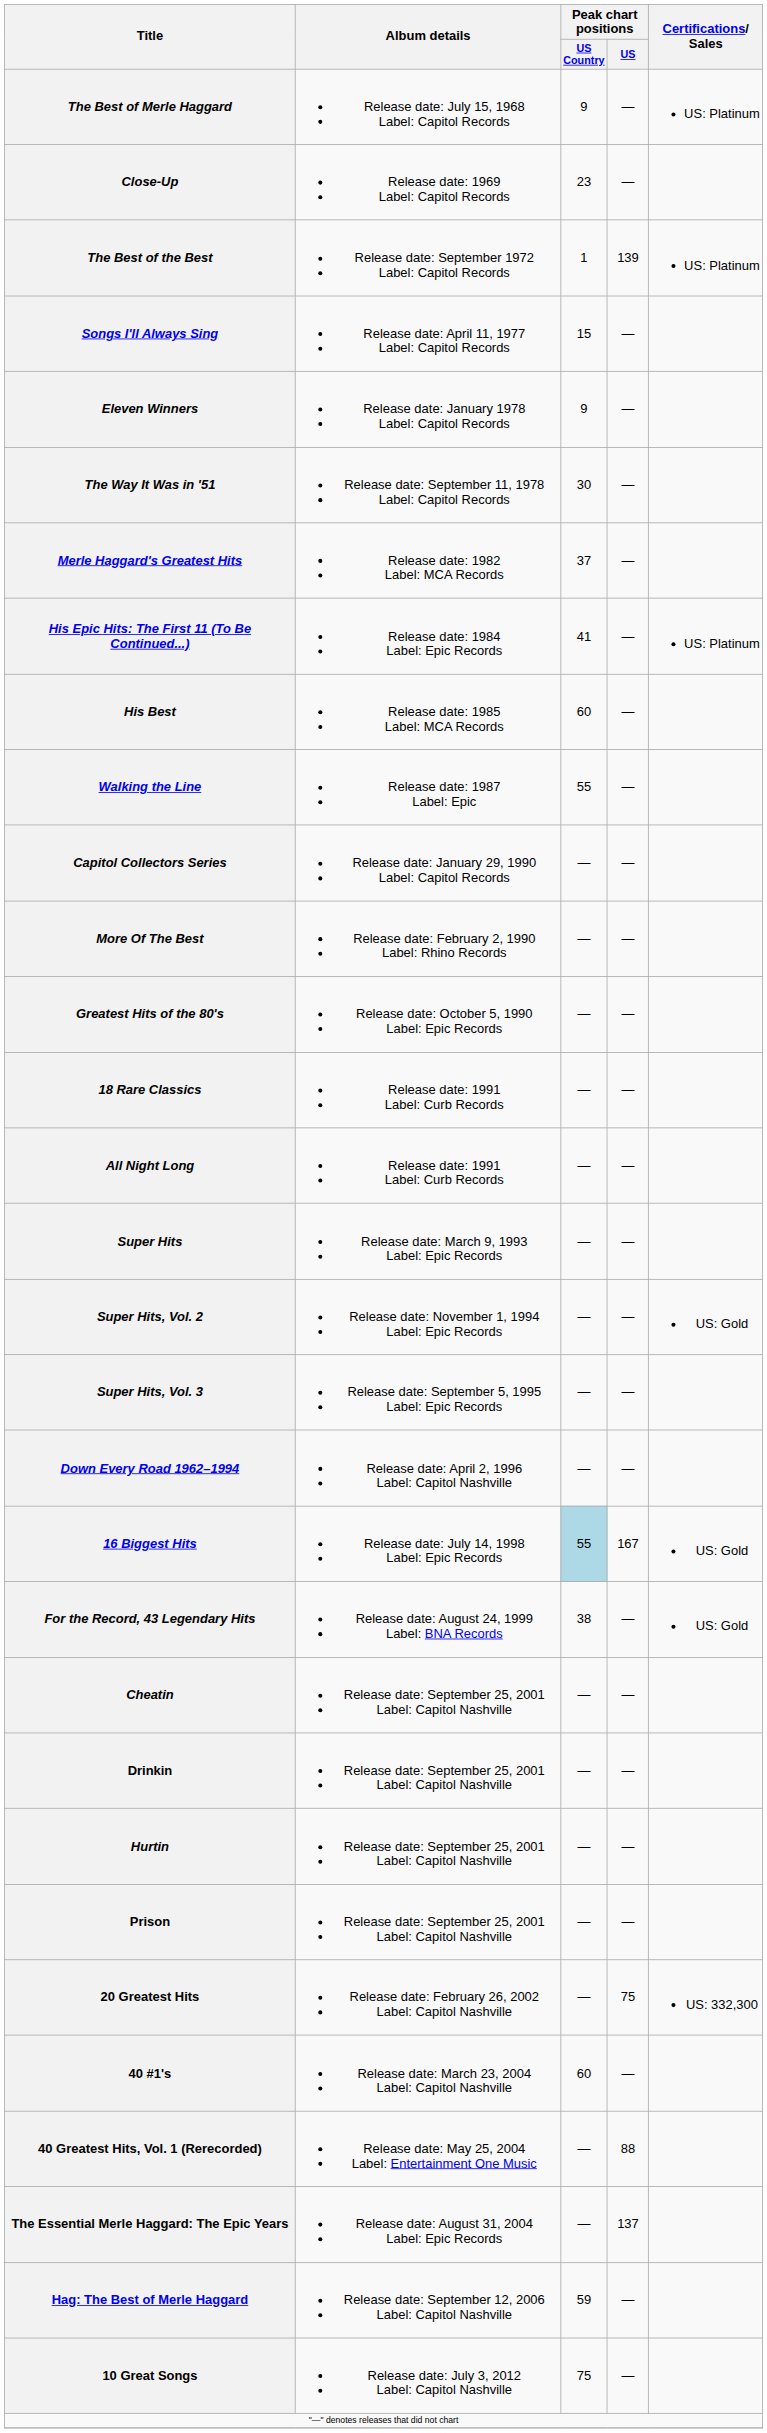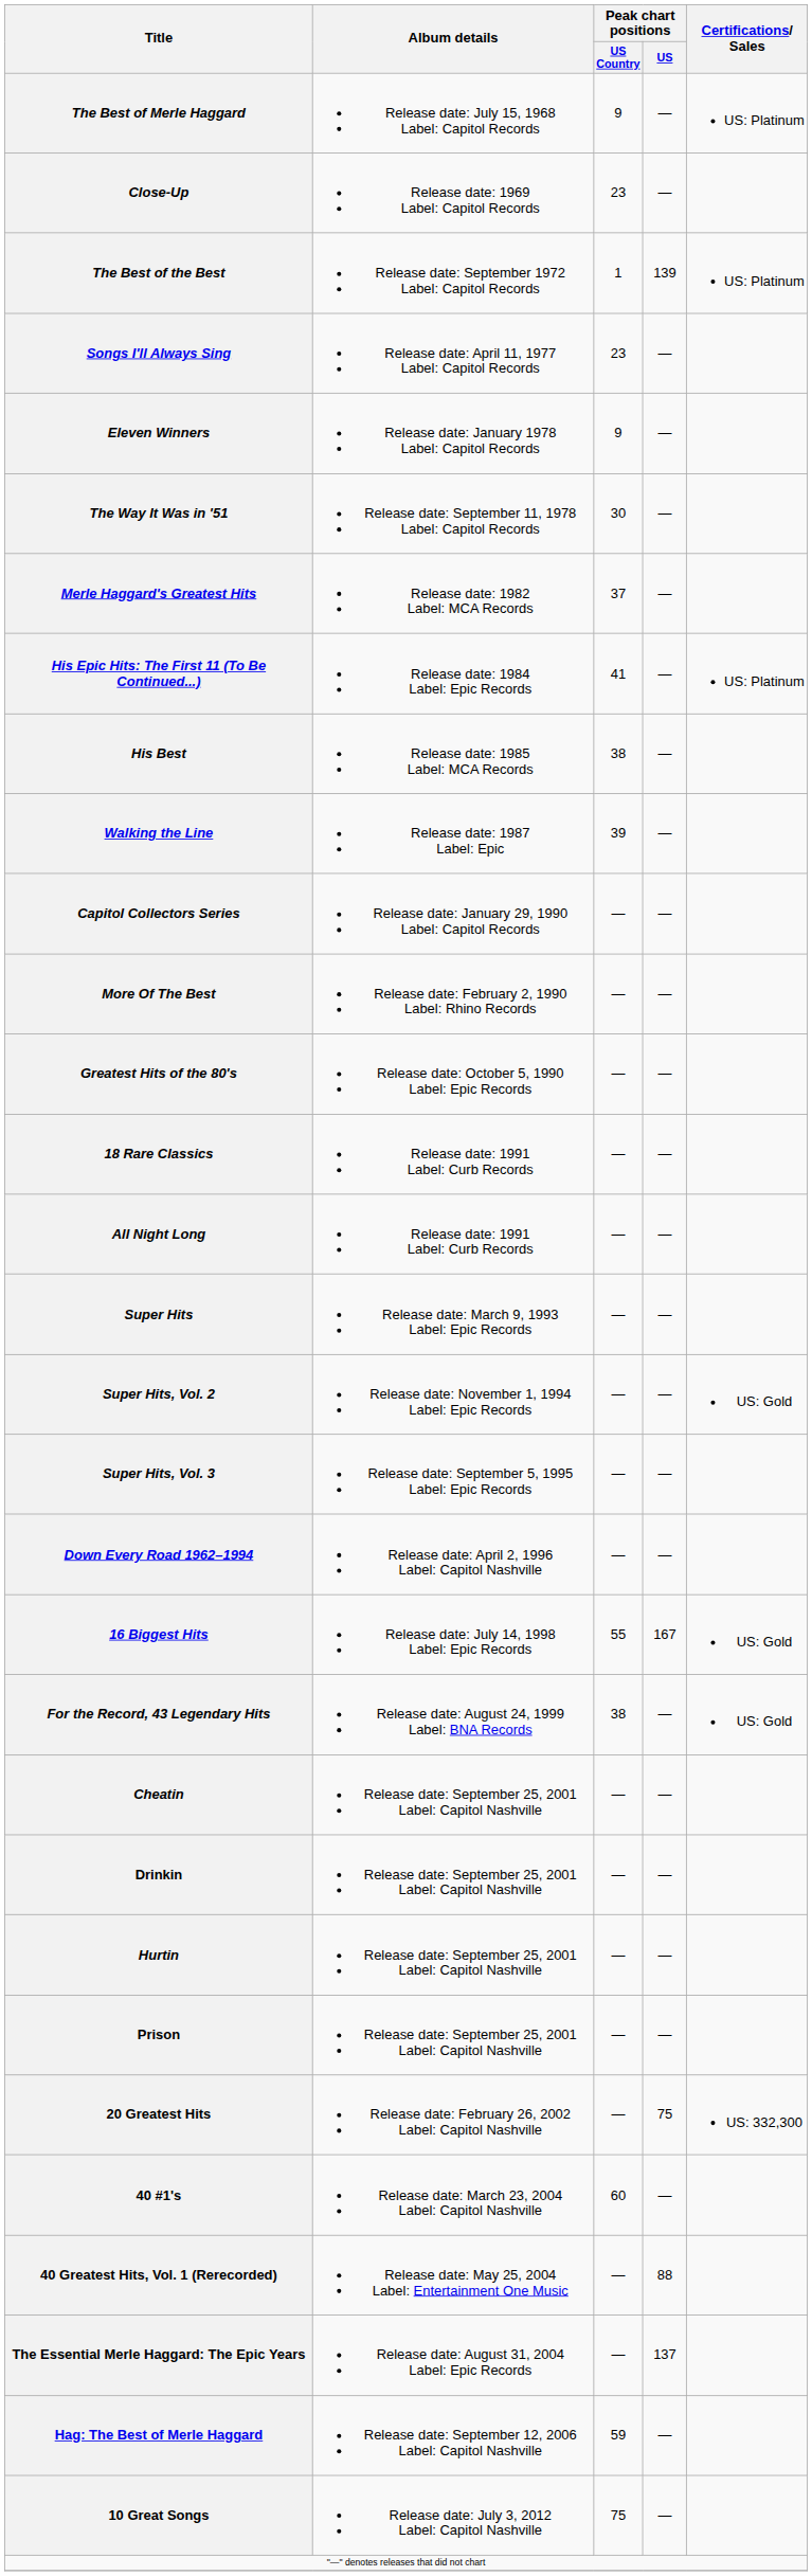 <table class="wikitable plainrowheaders" style="text-align:center;">
 <tr>
 <th rowspan="2" style="width:22em;">Title</th>
 <th rowspan="2" style="width:20em;">Album details</th>
 <th colspan="2">Peak chart<br>positions</th>
 <th rowspan="2"><a href='#'>Certifications</a>/<br>Sales</th>
 </tr>
 <tr style="font-size:smaller;">
 <th width="45"><a href='#'>US Country</a></th>
 <th width="45"><a href='#'>US</a></th>
 </tr>
 <tr>
 <th scope="row"><em>The Best of Merle Haggard</em></th>
 <td><br><ul><li>Release date: July 15, 1968</li><li>Label: Capitol Records</li></ul></td>
 <td>9</td>
 <td>—</td>
 <td><br><ul><li>US: Platinum</li></ul></td>
 </tr>
 <tr>
 <th scope="row"><em>Close-Up</em></th>
 <td><br><ul><li>Release date: 1969</li><li>Label: Capitol Records</li></ul></td>
 <td>23</td>
 <td>—</td>
 <td></td>
 </tr>
 <tr>
 <th scope="row"><em>The Best of the Best</em></th>
 <td><br><ul><li>Release date: September 1972</li><li>Label: Capitol Records</li></ul></td>
 <td>1</td>
 <td>139</td>
 <td><br><ul><li>US: Platinum</li></ul></td>
 </tr>
 <tr>
 <th scope="row"><em><a href='#'>Songs I'll Always Sing</a></em></th>
 <td><br><ul><li>Release date: April 11, 1977</li><li>Label: Capitol Records</li></ul></td>
-<td>15</td>
+<td>23</td>
 <td>—</td>
 <td></td>
 </tr>
 <tr>
 <th scope="row"><em>Eleven Winners</em></th>
 <td><br><ul><li>Release date: January 1978</li><li>Label: Capitol Records</li></ul></td>
 <td>9</td>
 <td>—</td>
 <td></td>
 </tr>
 <tr>
 <th scope="row"><em>The Way It Was in '51</em></th>
 <td><br><ul><li>Release date: September 11, 1978</li><li>Label: Capitol Records</li></ul></td>
 <td>30</td>
 <td>—</td>
 <td></td>
 </tr>
 <tr>
 <th scope="row"><em><a href='#'>Merle Haggard's Greatest Hits</a></em></th>
 <td><br><ul><li>Release date: 1982</li><li>Label: MCA Records</li></ul></td>
 <td>37</td>
 <td>—</td>
 <td></td>
 </tr>
 <tr>
 <th scope="row"><em><a href='#'>His Epic Hits: The First 11 (To Be Continued...)</a></em></th>
 <td><br><ul><li>Release date: 1984</li><li>Label: Epic Records</li></ul></td>
 <td>41</td>
 <td>—</td>
 <td><br><ul><li>US: Platinum</li></ul></td>
 </tr>
 <tr>
 <th scope="row"><em>His Best</em></th>
 <td><br><ul><li>Release date: 1985</li><li>Label: MCA Records</li></ul></td>
-<td>60</td>
+<td>38</td>
 <td>—</td>
 <td></td>
 </tr>
 <tr>
 <th scope="row"><em><a href='#'>Walking the Line</a></em> </th>
 <td><br><ul><li>Release date: 1987</li><li>Label: Epic</li></ul></td>
-<td>55</td>
+<td>39</td>
 <td>—</td>
 <td></td>
 </tr>
 <tr>
 <th scope="row"><em>Capitol Collectors Series</em></th>
 <td><br><ul><li>Release date: January 29, 1990</li><li>Label: Capitol Records</li></ul></td>
 <td>—</td>
 <td>—</td>
 <td></td>
 </tr>
 <tr>
 <th scope="row"><em>More Of The Best</em></th>
 <td><br><ul><li>Release date: February 2, 1990</li><li>Label: Rhino Records</li></ul></td>
 <td>—</td>
 <td>—</td>
 <td></td>
 </tr>
 <tr>
 <th scope="row"><em>Greatest Hits of the 80's</em></th>
 <td><br><ul><li>Release date: October 5, 1990</li><li>Label: Epic Records</li></ul></td>
 <td>—</td>
 <td>—</td>
 <td></td>
 </tr>
 <tr>
 <th scope="row"><em>18 Rare Classics</em></th>
 <td><br><ul><li>Release date: 1991</li><li>Label: Curb Records</li></ul></td>
 <td>—</td>
 <td>—</td>
 <td></td>
 </tr>
 <tr>
 <th scope="row"><em>All Night Long</em></th>
 <td><br><ul><li>Release date: 1991</li><li>Label: Curb Records</li></ul></td>
 <td>—</td>
 <td>—</td>
 <td></td>
 </tr>
 <tr>
 <th scope="row"><em>Super Hits</em></th>
 <td><br><ul><li>Release date: March 9, 1993</li><li>Label: Epic Records</li></ul></td>
 <td>—</td>
 <td>—</td>
 <td></td>
 </tr>
 <tr>
 <th scope="row"><em>Super Hits, Vol. 2</em></th>
 <td><br><ul><li>Release date: November 1, 1994</li><li>Label: Epic Records</li></ul></td>
 <td>—</td>
 <td>—</td>
 <td><br><ul><li>US: Gold</li></ul></td>
 </tr>
 <tr>
 <th scope="row"><em>Super Hits, Vol. 3</em></th>
 <td><br><ul><li>Release date: September 5, 1995</li><li>Label: Epic Records</li></ul></td>
 <td>—</td>
 <td>—</td>
 <td></td>
 </tr>
 <tr>
 <th scope="row"><em><a href='#'>Down Every Road 1962–1994</a></em></th>
 <td><br><ul><li>Release date: April 2, 1996</li><li>Label: Capitol Nashville</li></ul></td>
 <td>—</td>
 <td>—</td>
 <td></td>
 </tr>
 <tr>
 <th scope="row"><em><a href='#'>16 Biggest Hits</a></em></th>
 <td><br><ul><li>Release date: July 14, 1998</li><li>Label: Epic Records</li></ul></td>
-<td style="background: lightblue;">55</td>
+<td>55</td>
 <td>167</td>
 <td><br><ul><li>US: Gold</li></ul></td>
 </tr>
 <tr>
 <th scope="row"><em>For the Record, 43 Legendary Hits</em></th>
 <td><br><ul><li>Release date: August 24, 1999</li><li>Label: <a href='#'>BNA Records</a></li></ul></td>
 <td>38</td>
 <td>—</td>
 <td><br><ul><li>US: Gold</li></ul></td>
 </tr>
 <tr>
 <th scope="row"><em>Cheatin<strong></th>
 <td><br><ul><li>Release date: September 25, 2001</li><li>Label: Capitol Nashville</li></ul></td>
 <td>—</td>
 <td>—</td>
 <td></td>
 </tr>
 <tr>
 <th scope="row"></em>Drinkin</strong></th>
 <td><br><ul><li>Release date: September 25, 2001</li><li>Label: Capitol Nashville</li></ul></td>
 <td>—</td>
 <td>—</td>
 <td></td>
 </tr>
 <tr>
 <th scope="row"><em>Hurtin<strong></th>
 <td><br><ul><li>Release date: September 25, 2001</li><li>Label: Capitol Nashville</li></ul></td>
 <td>—</td>
 <td>—</td>
 <td></td>
 </tr>
 <tr>
 <th scope="row"></em>Prison<em></th>
 <td><br><ul><li>Release date: September 25, 2001</li><li>Label: Capitol Nashville</li></ul></td>
 <td>—</td>
 <td>—</td>
 <td></td>
 </tr>
 <tr>
 <th scope="row"></em>20 Greatest Hits<em></th>
 <td><br><ul><li>Release date: February 26, 2002</li><li>Label: Capitol Nashville</li></ul></td>
 <td>—</td>
 <td>75</td>
 <td><br><ul><li>US: 332,300</li></ul></td>
 </tr>
 <tr>
 <th scope="row"></em>40 #1's<em></th>
 <td><br><ul><li>Release date: March 23, 2004</li><li>Label: Capitol Nashville</li></ul></td>
 <td>60</td>
 <td>—</td>
 <td></td>
 </tr>
 <tr>
 <th scope="row"></em>40 Greatest Hits, Vol. 1 (Rerecorded)<em></th>
 <td><br><ul><li>Release date: May 25, 2004</li><li>Label: <a href='#'>Entertainment One Music</a></li></ul></td>
 <td>—</td>
 <td>88</td>
 <td></td>
 </tr>
 <tr>
 <th scope="row"></em>The Essential Merle Haggard: The Epic Years<em></th>
 <td><br><ul><li>Release date: August 31, 2004</li><li>Label: Epic Records</li></ul></td>
 <td>—</td>
 <td>137</td>
 <td></td>
 </tr>
 <tr>
 <th scope="row"></em><a href='#'>Hag: The Best of Merle Haggard</a><em></th>
 <td><br><ul><li>Release date: September 12, 2006</li><li>Label: Capitol Nashville</li></ul></td>
 <td>59</td>
 <td>—</td>
 <td></td>
 </tr>
 <tr>
 <th scope="row"></em>10 Great Songs<em></th>
 <td><br><ul><li>Release date: July 3, 2012</li><li>Label: Capitol Nashville</li></ul></td>
 <td>75</td>
 <td>—</td>
 <td></td>
 </tr>
 <tr>
 <td colspan="5" style="font-size: 8pt">"—" denotes releases that did not chart</td>
 </tr>
 <tr>
 </tr>
 </table>
